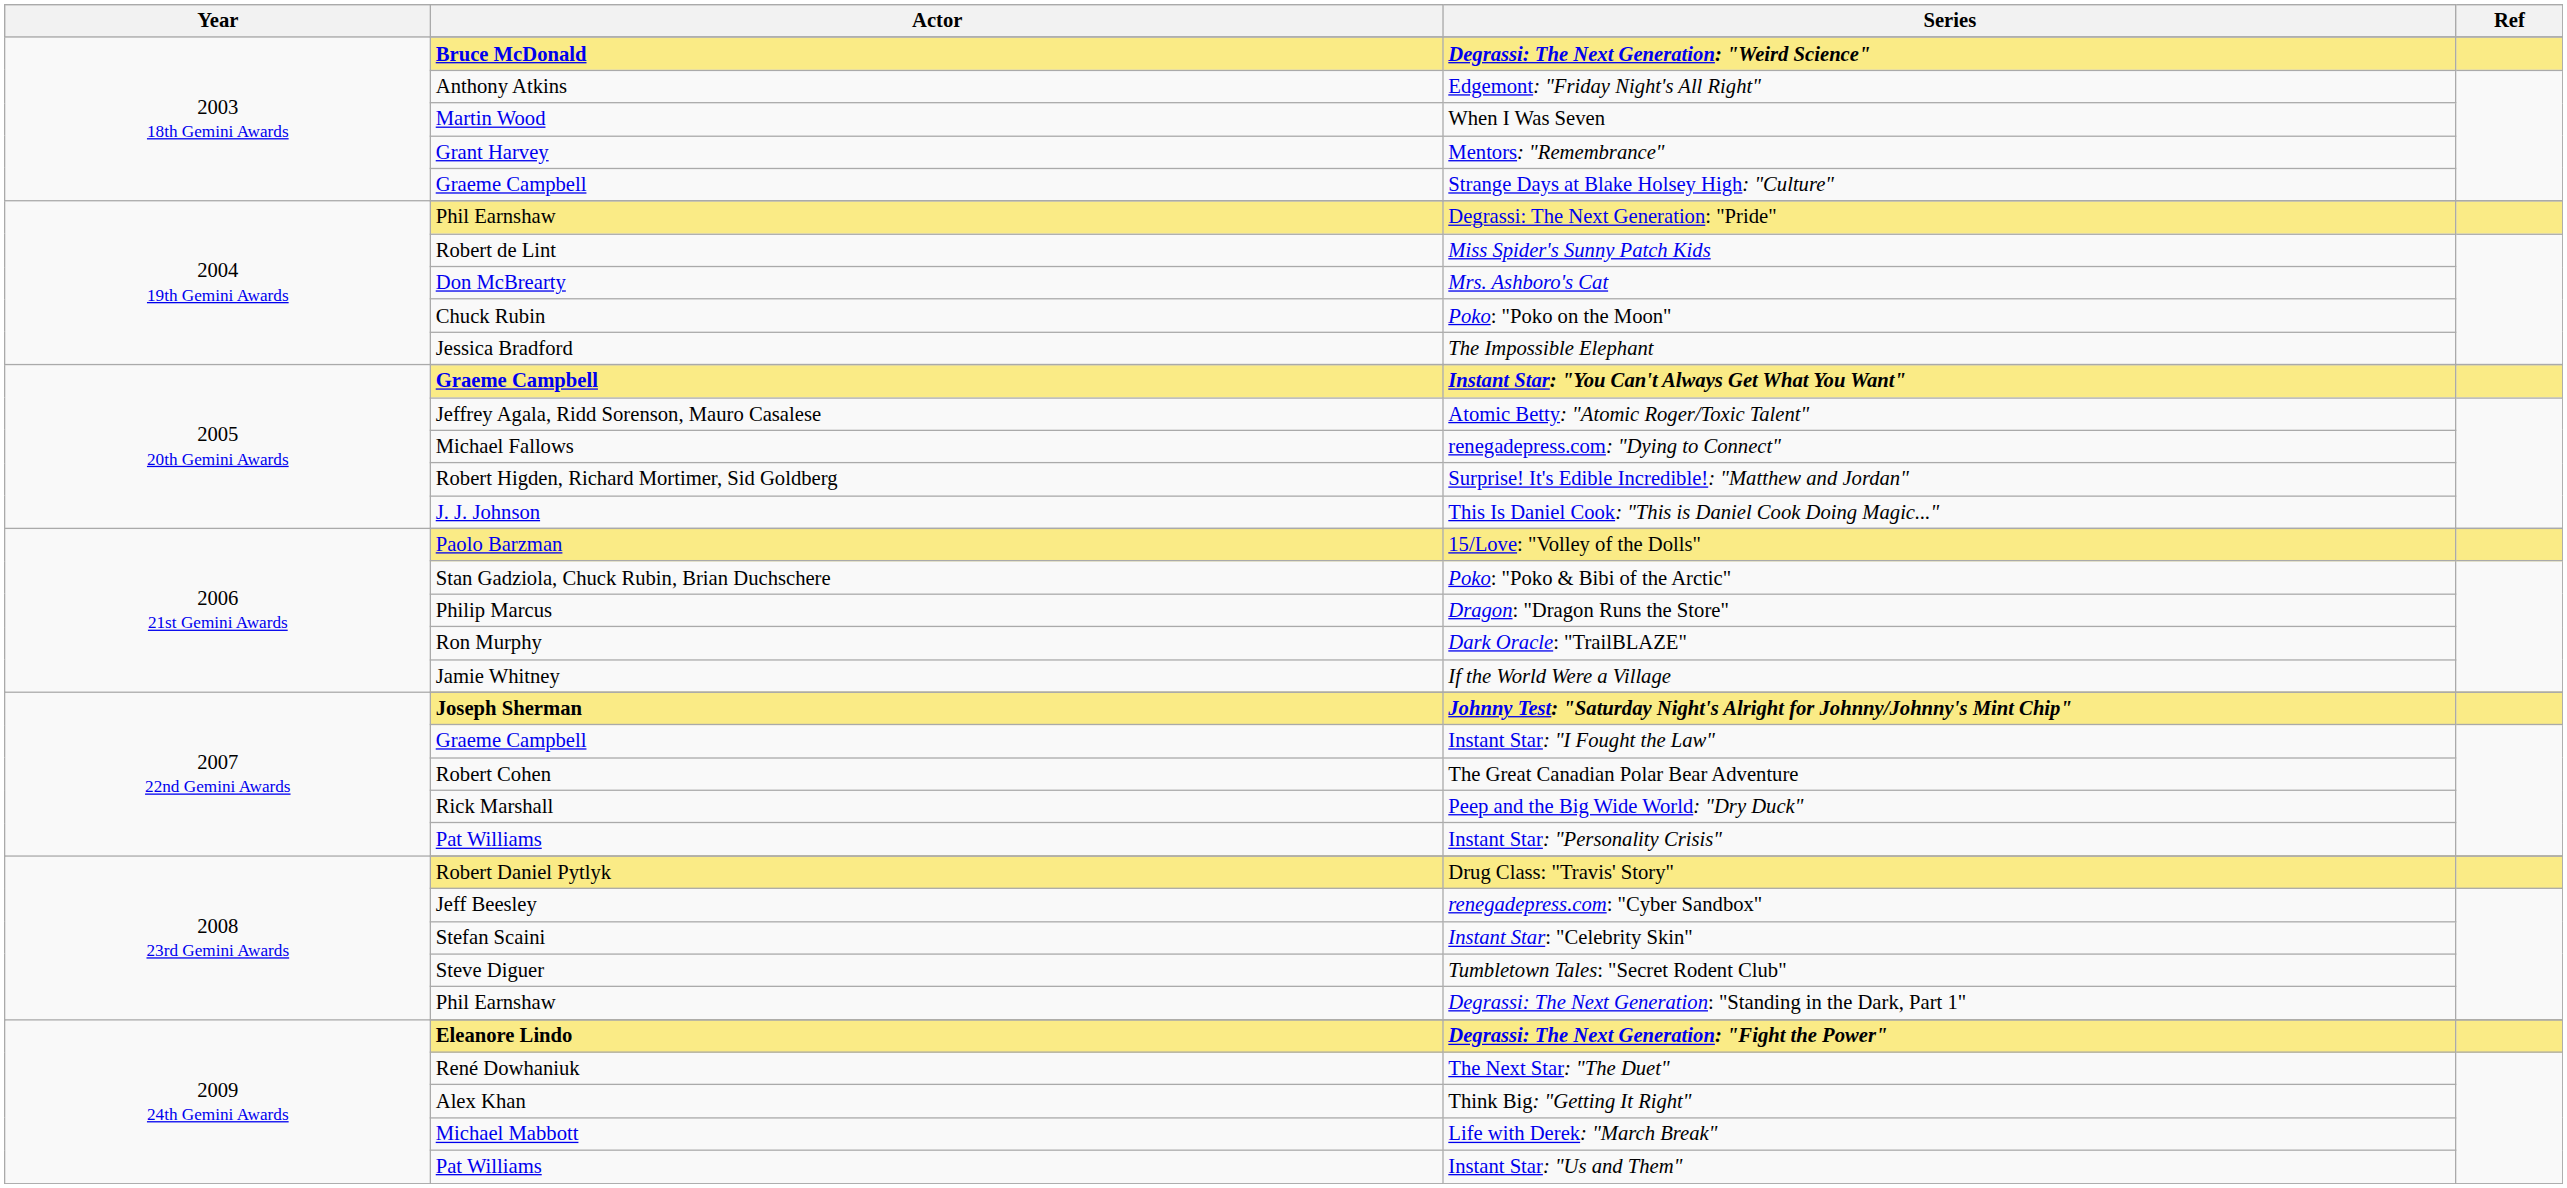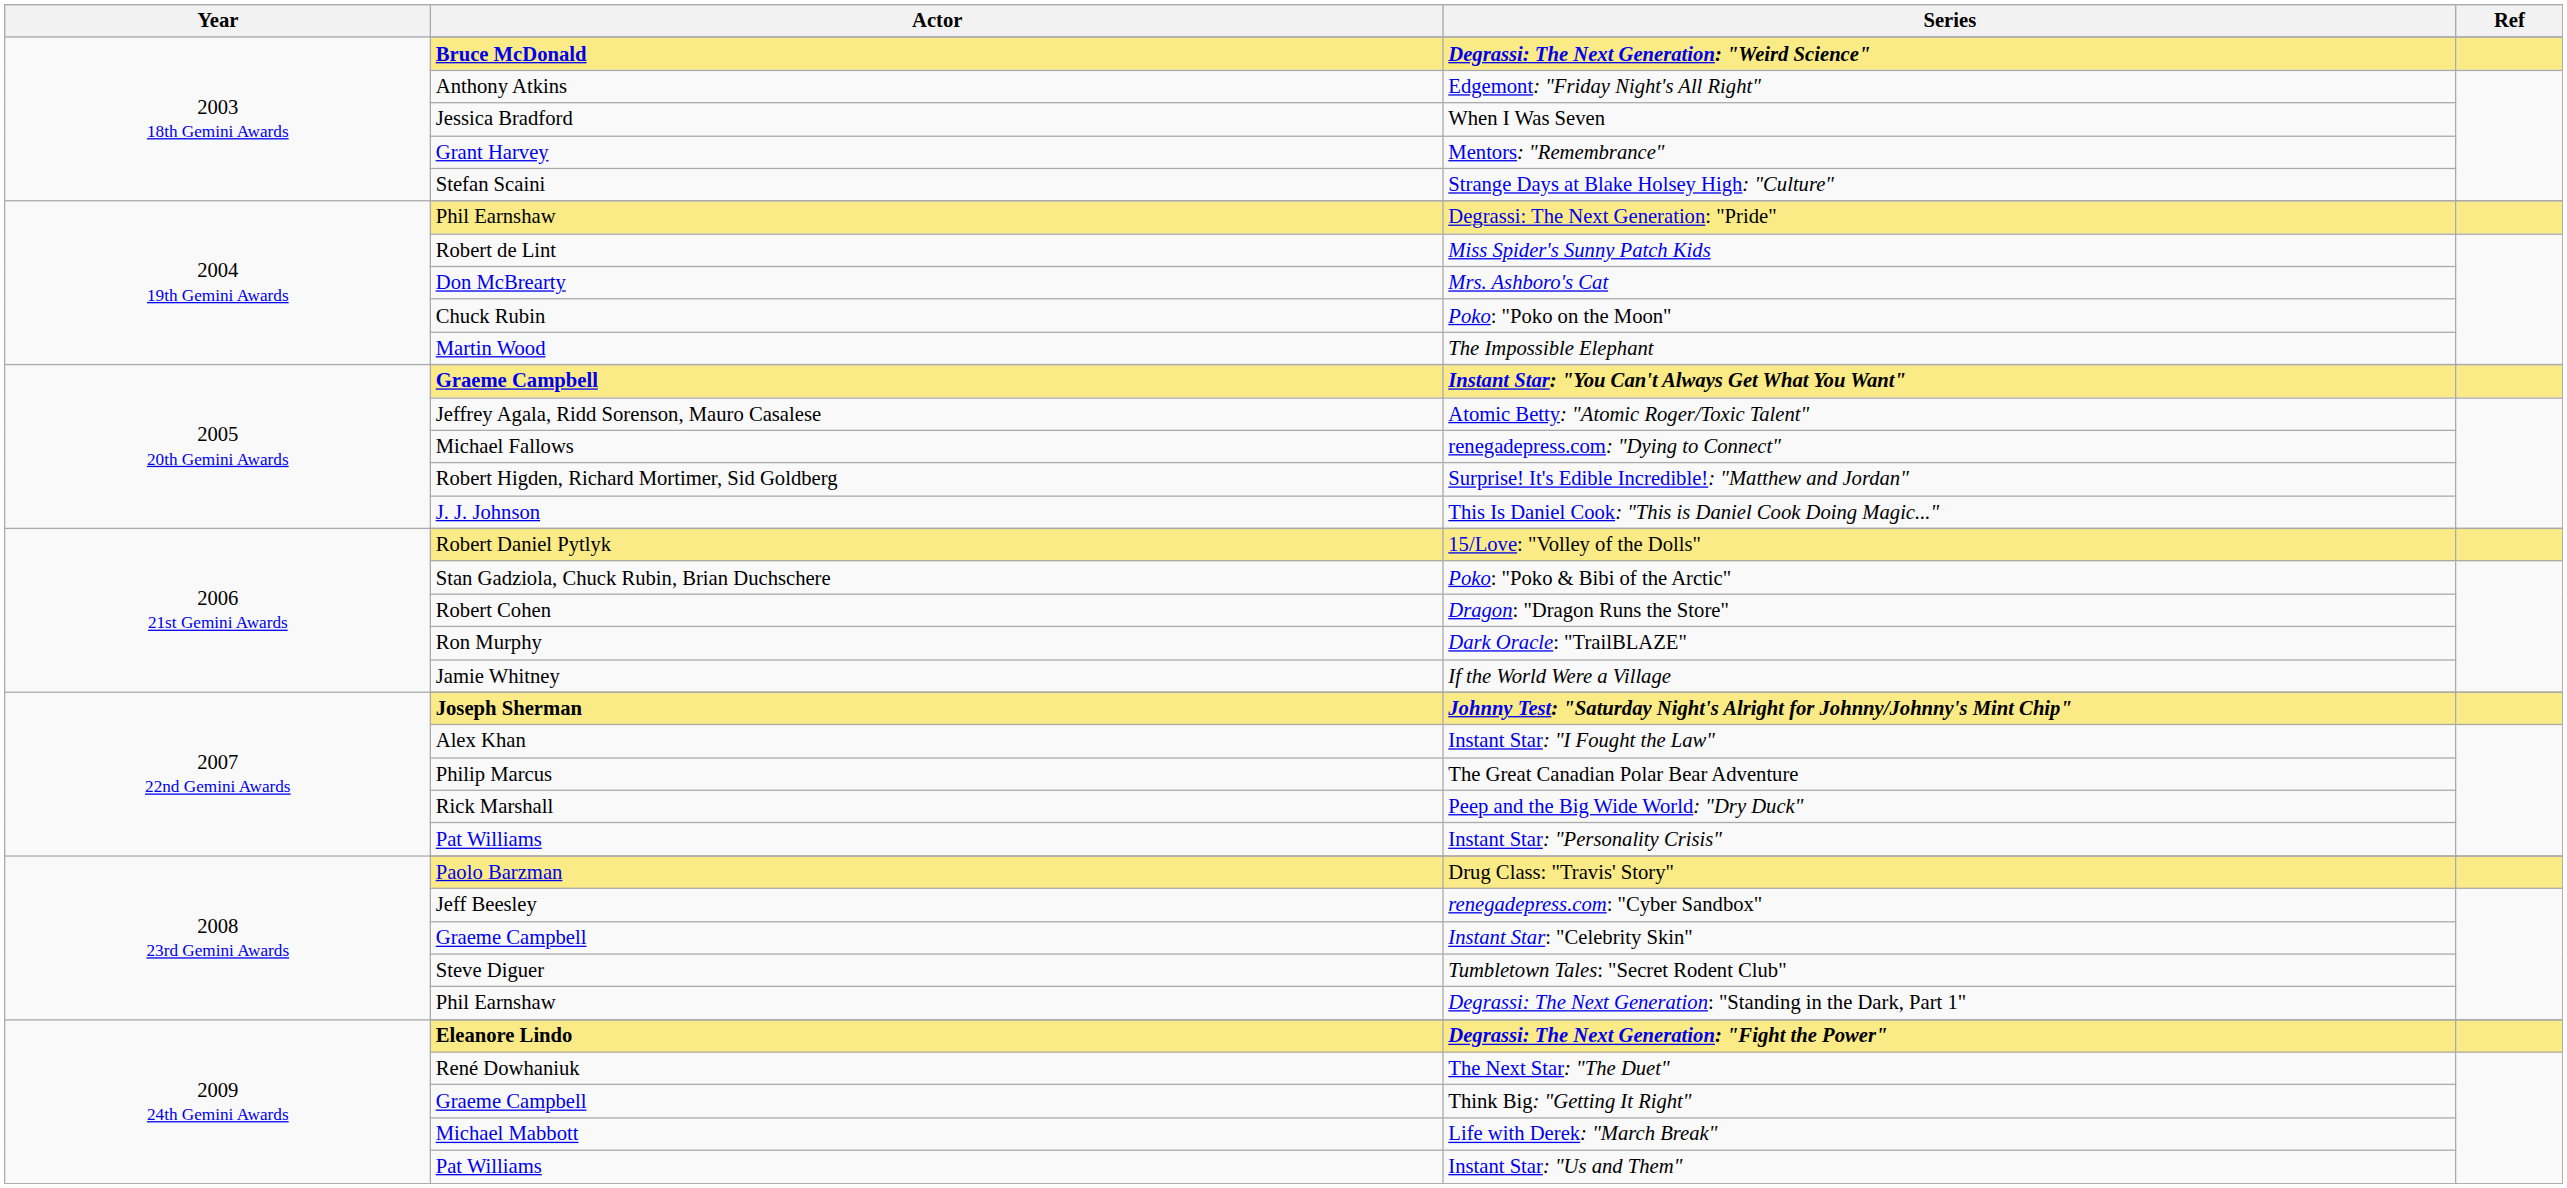 <table class="wikitable" style="width:100%;">
 <tr style="background:#bebebe;">
 <th style="width:8%;">Year</th>
 <th style="width:19%;">Actor</th>
 <th style="width:19%;">Series</th>
 <th style="width:2%;">Ref</th>
 </tr>
 <tr>
 <td rowspan="6" align="center">2003 <br> <small><a href='#'>18th Gemini Awards</a></small></td>
 </tr>
 <tr style="background:#FAEB86;">
 <td><strong><a href='#'>Bruce McDonald</a></strong></td>
 <td><strong><em><a href='#'>Degrassi: The Next Generation</a><em>: "Weird Science"<strong></td>
 <td></td>
 </tr>
 <tr>
 <td>Anthony Atkins</td>
 <td></em><a href='#'>Edgemont</a><em>: "Friday Night's All Right"</td>
 <td rowspan=4></td>
 </tr>
 <tr>
-<td><a href='#'>Martin Wood</a></td>
+<td>Jessica Bradford</td>
 <td></em>When I Was Seven<em></td>
 </tr>
 <tr>
 <td><a href='#'>Grant Harvey</a></td>
 <td></em><a href='#'>Mentors</a><em>: "Remembrance"</td>
 </tr>
 <tr>
-<td><a href='#'>Graeme Campbell</a></td>
+<td>Stefan Scaini</td>
 <td></em><a href='#'>Strange Days at Blake Holsey High</a><em>: "Culture"</td>
 </tr>
 <tr>
 <td rowspan="6" align="center">2004 <br> <small><a href='#'>19th Gemini Awards</a></small></td>
 </tr>
 <tr style="background:#FAEB86;">
 <td></strong>Phil Earnshaw<strong></td>
 <td></em></strong><a href='#'>Degrassi: The Next Generation</a></em>: "Pride"</strong></td>
 <td></td>
 </tr>
 <tr>
 <td>Robert de Lint</td>
 <td><em><a href='#'>Miss Spider's Sunny Patch Kids</a></em></td>
 <td rowspan=4></td>
 </tr>
 <tr>
 <td><a href='#'>Don McBrearty</a></td>
 <td><em><a href='#'>Mrs. Ashboro's Cat</a></em></td>
 </tr>
 <tr>
 <td>Chuck Rubin</td>
 <td><em><a href='#'>Poko</a></em>: "Poko on the Moon"</td>
 </tr>
 <tr>
-<td>Jessica Bradford</td>
+<td><a href='#'>Martin Wood</a></td>
 <td><em>The Impossible Elephant</em></td>
 </tr>
 <tr>
 <td rowspan="6" align="center">2005 <br> <small><a href='#'>20th Gemini Awards</a></small></td>
 </tr>
 <tr style="background:#FAEB86;">
 <td><strong><a href='#'>Graeme Campbell</a></strong></td>
 <td><strong><em><a href='#'>Instant Star</a><em>: "You Can't Always Get What You Want"<strong></td>
 <td></td>
 </tr>
 <tr>
 <td>Jeffrey Agala, Ridd Sorenson, Mauro Casalese</td>
 <td></em><a href='#'>Atomic Betty</a><em>: "Atomic Roger/Toxic Talent"</td>
 <td rowspan=4></td>
 </tr>
 <tr>
 <td>Michael Fallows</td>
 <td></em><a href='#'>renegadepress.com</a><em>: "Dying to Connect"</td>
 </tr>
 <tr>
 <td>Robert Higden, Richard Mortimer, Sid Goldberg</td>
 <td></em><a href='#'>Surprise! It's Edible Incredible!</a><em>: "Matthew and Jordan"</td>
 </tr>
 <tr>
 <td><a href='#'>J. J. Johnson</a></td>
 <td></em><a href='#'>This Is Daniel Cook</a><em>: "This is Daniel Cook Doing Magic..."</td>
 </tr>
 <tr>
 <td rowspan="6" align="center">2006 <br> <small><a href='#'>21st Gemini Awards</a></small></td>
 </tr>
 <tr style="background:#FAEB86;">
-<td></strong><a href='#'>Paolo Barzman</a><strong></td>
+<td></strong>Robert Daniel Pytlyk<strong></td>
 <td></em></strong><a href='#'>15/Love</a></em>: "Volley of the Dolls"</strong></td>
 <td></td>
 </tr>
 <tr>
 <td>Stan Gadziola, Chuck Rubin, Brian Duchschere</td>
 <td><em><a href='#'>Poko</a></em>: "Poko & Bibi of the Arctic"</td>
 <td rowspan=4></td>
 </tr>
 <tr>
-<td>Philip Marcus</td>
+<td>Robert Cohen</td>
 <td><em><a href='#'>Dragon</a></em>: "Dragon Runs the Store"</td>
 </tr>
 <tr>
 <td>Ron Murphy</td>
 <td><em><a href='#'>Dark Oracle</a></em>: "TrailBLAZE"</td>
 </tr>
 <tr>
 <td>Jamie Whitney</td>
 <td><em>If the World Were a Village</em></td>
 </tr>
 <tr>
 <td rowspan="6" align="center">2007 <br> <small><a href='#'>22nd Gemini Awards</a></small></td>
 </tr>
 <tr style="background:#FAEB86;">
 <td><strong>Joseph Sherman</strong></td>
 <td><strong><em><a href='#'>Johnny Test</a><em>: "Saturday Night's Alright for Johnny/Johnny's Mint Chip"<strong></td>
 <td></td>
 </tr>
 <tr>
-<td><a href='#'>Graeme Campbell</a></td>
+<td>Alex Khan</td>
 <td></em><a href='#'>Instant Star</a><em>: "I Fought the Law"</td>
 <td rowspan=4></td>
 </tr>
 <tr>
-<td>Robert Cohen</td>
+<td>Philip Marcus</td>
 <td></em>The Great Canadian Polar Bear Adventure<em></td>
 </tr>
 <tr>
 <td>Rick Marshall</td>
 <td></em><a href='#'>Peep and the Big Wide World</a><em>: "Dry Duck"</td>
 </tr>
 <tr>
 <td><a href='#'>Pat Williams</a></td>
 <td></em><a href='#'>Instant Star</a><em>: "Personality Crisis"</td>
 </tr>
 <tr>
 <td rowspan="6" align="center">2008 <br> <small><a href='#'>23rd Gemini Awards</a></small></td>
 </tr>
 <tr style="background:#FAEB86;">
-<td></strong>Robert Daniel Pytlyk<strong></td>
+<td></strong><a href='#'>Paolo Barzman</a><strong></td>
 <td></em></strong>Drug Class</em>: "Travis' Story"</strong></td>
 <td></td>
 </tr>
 <tr>
 <td>Jeff Beesley</td>
 <td><em><a href='#'>renegadepress.com</a></em>: "Cyber Sandbox"</td>
 <td rowspan=4></td>
 </tr>
 <tr>
-<td>Stefan Scaini</td>
+<td><a href='#'>Graeme Campbell</a></td>
 <td><em><a href='#'>Instant Star</a></em>: "Celebrity Skin"</td>
 </tr>
 <tr>
 <td>Steve Diguer</td>
 <td><em>Tumbletown Tales</em>: "Secret Rodent Club"</td>
 </tr>
 <tr>
 <td>Phil Earnshaw</td>
 <td><em><a href='#'>Degrassi: The Next Generation</a></em>: "Standing in the Dark, Part 1"</td>
 </tr>
 <tr>
 <td rowspan="6" align="center">2009 <br> <small><a href='#'>24th Gemini Awards</a></small></td>
 </tr>
 <tr style="background:#FAEB86;">
 <td><strong>Eleanore Lindo</strong></td>
 <td><strong><em><a href='#'>Degrassi: The Next Generation</a><em>: "Fight the Power"<strong></td>
 <td></td>
 </tr>
 <tr>
 <td>René Dowhaniuk</td>
 <td></em><a href='#'>The Next Star</a><em>: "The Duet"</td>
 <td rowspan=4></td>
 </tr>
 <tr>
-<td>Alex Khan</td>
+<td><a href='#'>Graeme Campbell</a></td>
 <td></em>Think Big<em>: "Getting It Right"</td>
 </tr>
 <tr>
 <td><a href='#'>Michael Mabbott</a></td>
 <td></em><a href='#'>Life with Derek</a><em>: "March Break"</td>
 </tr>
 <tr>
 <td><a href='#'>Pat Williams</a></td>
 <td></em><a href='#'>Instant Star</a><em>: "Us and Them"</td>
 </tr>
 </table>
